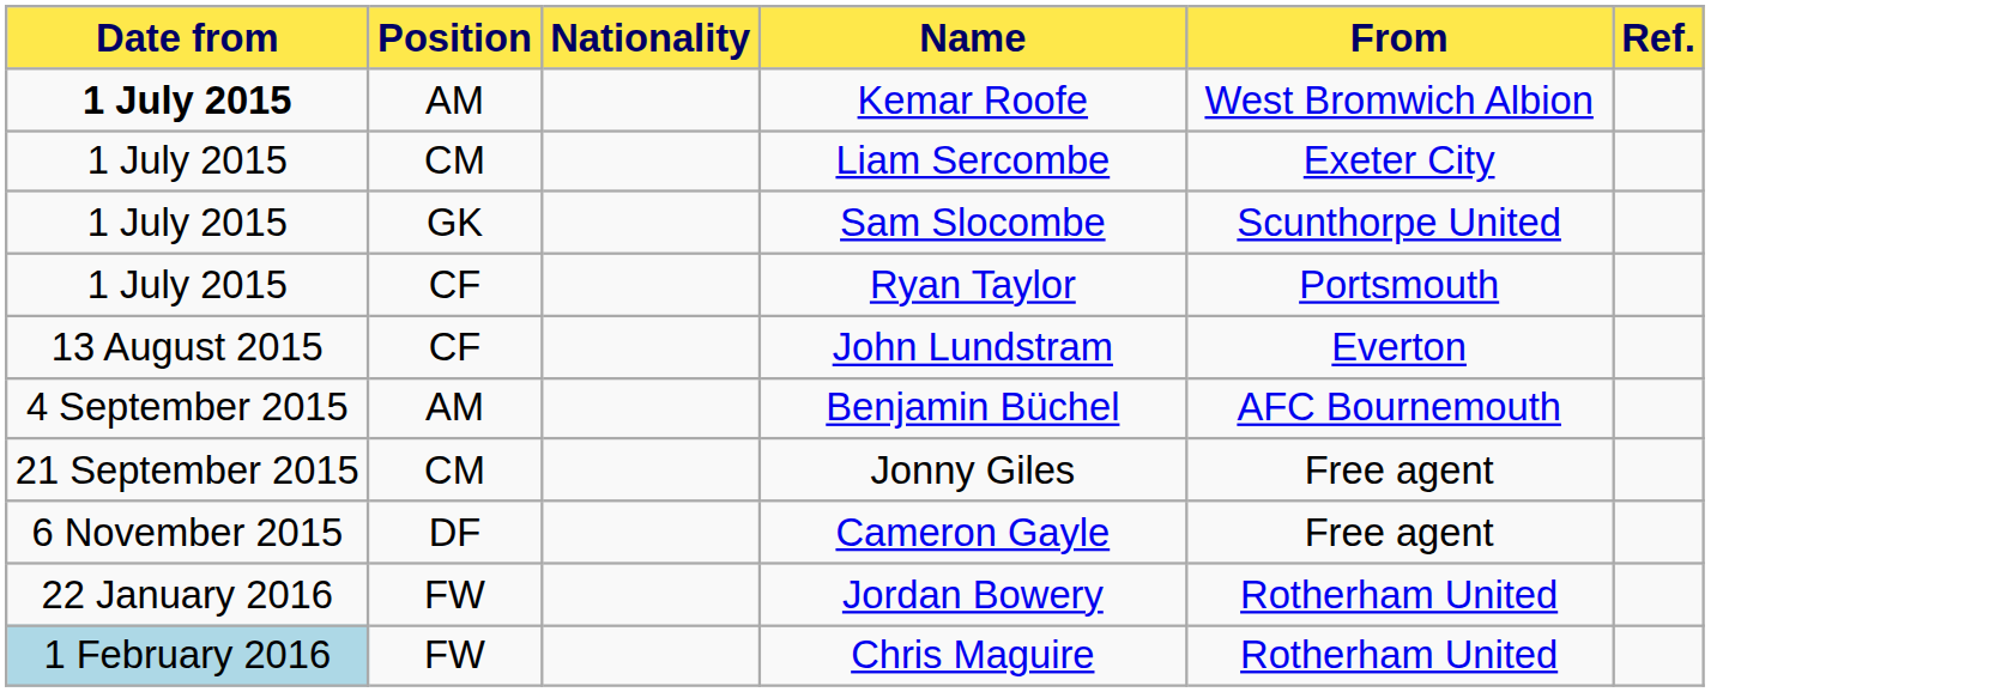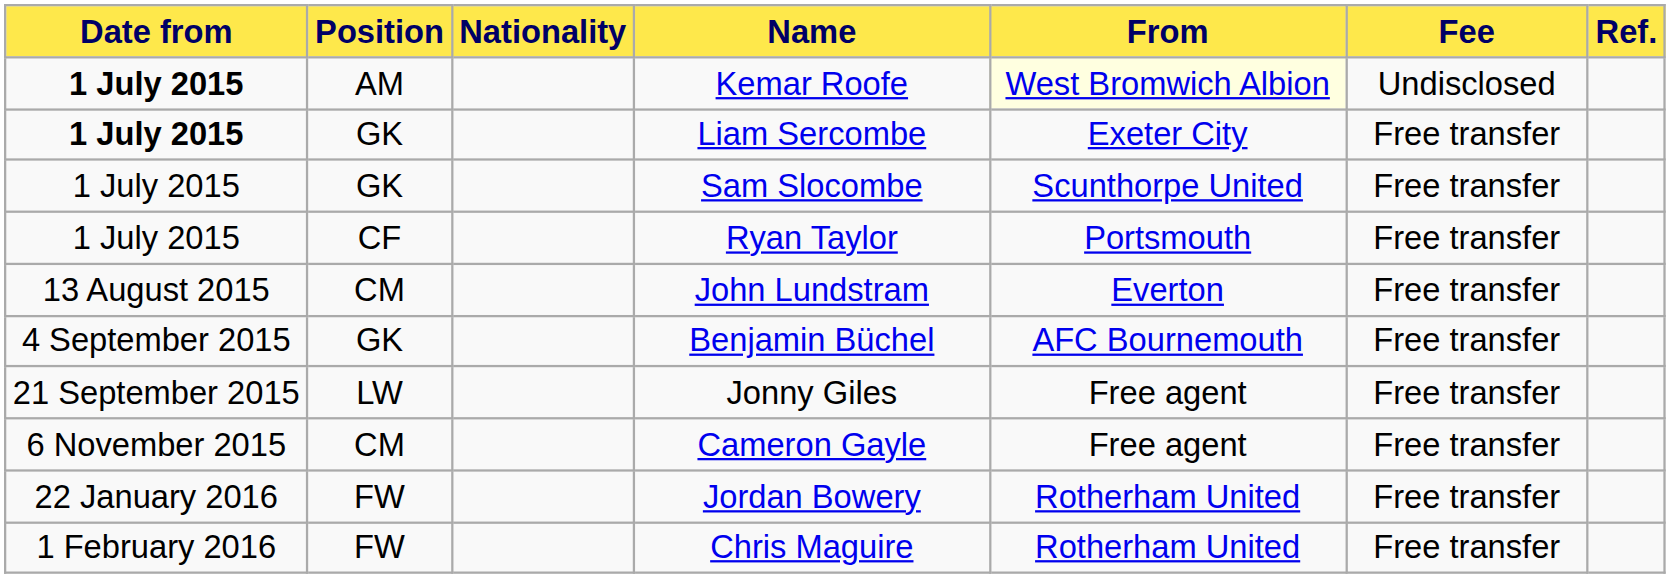 <table class="wikitable"  style="text-align:center; font-size:90%; ">
 <tr>
 <th style="background:#FEE84B; color:#000066; width:110px;">Date from</th>
 <th style="background:#FEE84B; color:#000066; width:50px;">Position</th>
 <th style="background:#FEE84B; color:#000066; width:50px;">Nationality</th>
 <th style="background:#FEE84B; color:#000066; width:150px;">Name</th>
 <th style="background:#FEE84B; color:#000066; width:150px;">From</th>
+<th style="background:#FEE84B; color:#000066; width:100px;">Fee</th>
 <th style="background:#FEE84B; color:#000066; width:25px;">Ref.</th>
 </tr>
 <tr>
 <td><strong>1 July 2015</strong></td>
 <td>AM</td>
 <td></td>
 <td><a href='#'>Kemar Roofe</a></td>
-<td><a href='#'>West Bromwich Albion</a></td>
+<td style="background: lightyellow;"><a href='#'>West Bromwich Albion</a></td>
+<td>Undisclosed</td>
 <td></td>
 </tr>
 <tr>
-<td>1 July 2015</td>
-<td>CM</td>
+<td><strong>1 July 2015</strong></td>
+<td>GK</td>
 <td></td>
 <td><a href='#'>Liam Sercombe</a></td>
 <td><a href='#'>Exeter City</a></td>
+<td>Free transfer</td>
 <td></td>
 </tr>
 <tr>
 <td>1 July 2015</td>
 <td>GK</td>
 <td></td>
 <td><a href='#'>Sam Slocombe</a></td>
 <td><a href='#'>Scunthorpe United</a></td>
+<td>Free transfer</td>
 <td></td>
 </tr>
 <tr>
 <td>1 July 2015</td>
 <td>CF</td>
 <td></td>
 <td><a href='#'>Ryan Taylor</a></td>
 <td><a href='#'>Portsmouth</a></td>
+<td>Free transfer</td>
 <td></td>
 </tr>
 <tr>
 <td>13 August 2015</td>
-<td>CF</td>
+<td>CM</td>
 <td></td>
 <td><a href='#'>John Lundstram</a></td>
 <td><a href='#'>Everton</a></td>
+<td>Free transfer</td>
 <td></td>
 </tr>
 <tr>
 <td>4 September 2015</td>
-<td>AM</td>
+<td>GK</td>
 <td></td>
 <td><a href='#'>Benjamin Büchel</a></td>
 <td><a href='#'>AFC Bournemouth</a></td>
+<td>Free transfer</td>
 <td></td>
 </tr>
 <tr>
 <td style="white-space: nowrap;">21 September 2015</td>
-<td>CM</td>
+<td>LW</td>
 <td></td>
 <td>Jonny Giles</td>
 <td>Free agent</td>
+<td>Free transfer</td>
 <td></td>
 </tr>
 <tr>
 <td>6 November 2015</td>
-<td>DF</td>
+<td>CM</td>
 <td></td>
 <td><a href='#'>Cameron Gayle</a></td>
 <td>Free agent</td>
+<td>Free transfer</td>
 <td></td>
 </tr>
 <tr>
 <td>22 January 2016</td>
 <td>FW</td>
 <td></td>
 <td><a href='#'>Jordan Bowery</a></td>
 <td><a href='#'>Rotherham United</a></td>
+<td>Free transfer</td>
 <td></td>
 </tr>
 <tr>
-<td style="background: lightblue;">1 February 2016</td>
+<td>1 February 2016</td>
 <td>FW</td>
 <td></td>
 <td><a href='#'>Chris Maguire</a></td>
 <td><a href='#'>Rotherham United</a></td>
+<td>Free transfer</td>
 <td></td>
 </tr>
 </table>
